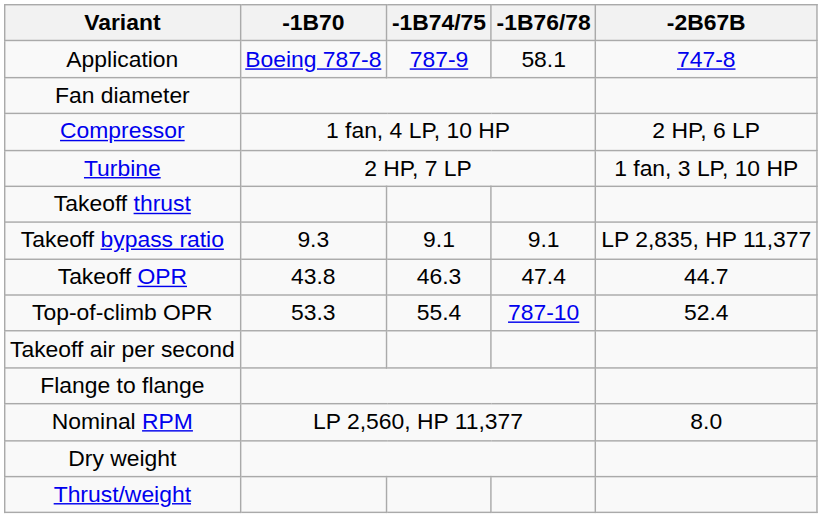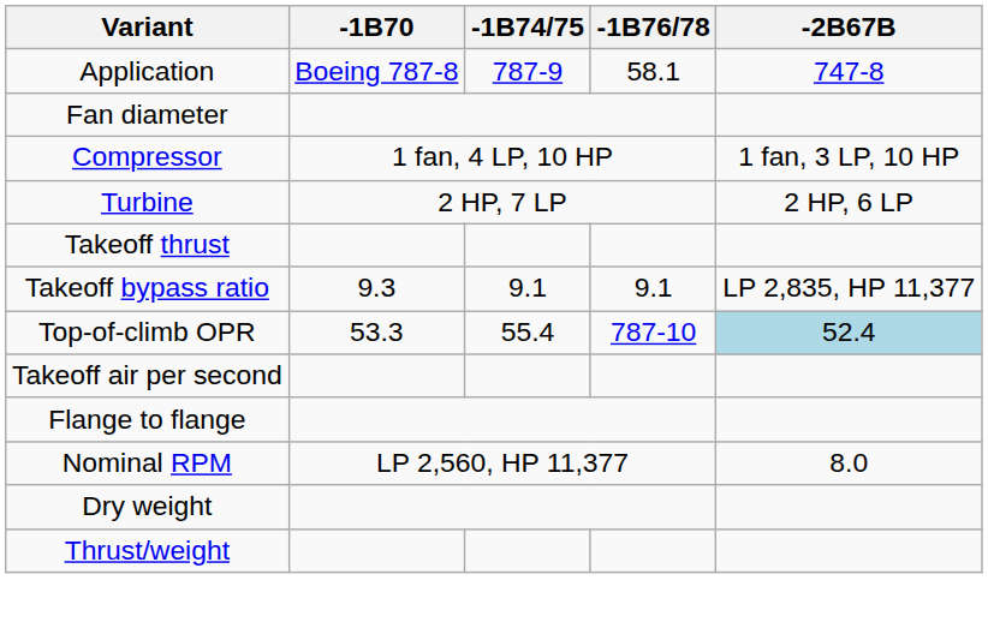 <table class="wikitable" style="text-align: center;">
 <tr>
 <th>Variant</th>
 <th>-1B70</th>
 <th>-1B74/75</th>
 <th>-1B76/78</th>
 <th>-2B67B</th>
 </tr>
 <tr>
 <td>Application</td>
 <td><a href='#'>Boeing 787-8</a></td>
 <td><a href='#'>787-9</a></td>
 <td>58.1</td>
 <td><a href='#'>747-8</a></td>
 </tr>
 <tr>
 <td>Fan diameter</td>
 <td colspan=3></td>
 <td></td>
 </tr>
 <tr>
 <td><a href='#'>Compressor</a></td>
 <td colspan="3">1 fan, 4 LP, 10 HP</td>
-<td>2 HP, 6 LP</td>
+<td>1 fan, 3 LP, 10 HP</td>
 </tr>
 <tr>
 <td><a href='#'>Turbine</a></td>
 <td colspan="3">2 HP, 7 LP</td>
-<td>1 fan, 3 LP, 10 HP</td>
+<td>2 HP, 6 LP</td>
 </tr>
 <tr>
 <td>Takeoff <a href='#'>thrust</a></td>
 <td></td>
 <td></td>
 <td></td>
 <td></td>
 </tr>
 <tr>
 <td>Takeoff <a href='#'>bypass ratio</a></td>
 <td>9.3</td>
 <td>9.1</td>
 <td>9.1</td>
 <td>LP 2,835, HP 11,377</td>
 </tr>
 <tr>
-<td>Takeoff <a href='#'>OPR</a></td>
-<td>43.8</td>
-<td>46.3</td>
-<td>47.4</td>
-<td>44.7</td>
-</tr>
-<tr>
 <td>Top-of-climb OPR</td>
 <td>53.3</td>
 <td>55.4</td>
 <td><a href='#'>787-10</a></td>
-<td>52.4</td>
+<td style="background: lightblue;">52.4</td>
 </tr>
 <tr>
 <td>Takeoff air per second</td>
 <td></td>
 <td></td>
 <td></td>
 <td></td>
 </tr>
 <tr>
 <td>Flange to flange</td>
 <td colspan=3></td>
 <td></td>
 </tr>
 <tr>
 <td>Nominal <a href='#'>RPM</a></td>
 <td colspan="3">LP 2,560, HP 11,377</td>
 <td>8.0</td>
 </tr>
 <tr>
 <td>Dry weight</td>
 <td colspan=3></td>
 <td></td>
 </tr>
 <tr>
 <td><a href='#'>Thrust/weight</a></td>
 <td></td>
 <td></td>
 <td></td>
 <td></td>
 </tr>
 </table>
